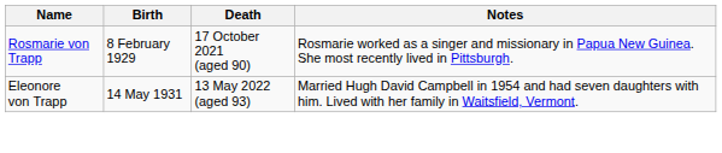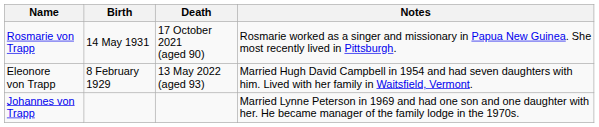 <table class="wikitable">
 <tr>
 <th>Name</th>
 <th>Birth</th>
 <th>Death</th>
 <th>Notes</th>
 </tr>
 <tr>
 <td><a href='#'>Rosmarie von Trapp</a></td>
-<td>8 February 1929</td>
+<td>14 May 1931</td>
 <td>17 October 2021<br>(aged 90)</td>
 <td>Rosmarie worked as a singer and missionary in <a href='#'>Papua New Guinea</a>. She most recently lived in <a href='#'>Pittsburgh</a>.</td>
 </tr>
 <tr>
 <td>Eleonore von Trapp</td>
-<td>14 May 1931</td>
+<td>8 February 1929</td>
 <td>13 May 2022 (aged 93)</td>
 <td>Married Hugh David Campbell in 1954 and had seven daughters with him. Lived with her family in <a href='#'>Waitsfield, Vermont</a>.</td>
 </tr>
+<tr>
+<td><a href='#'>Johannes von Trapp</a></td>
+<td></td>
+<td></td>
+<td>Married Lynne Peterson in 1969 and had one son and one daughter with her. He became manager of the family lodge in the 1970s.</td>
+</tr>
 </table>
